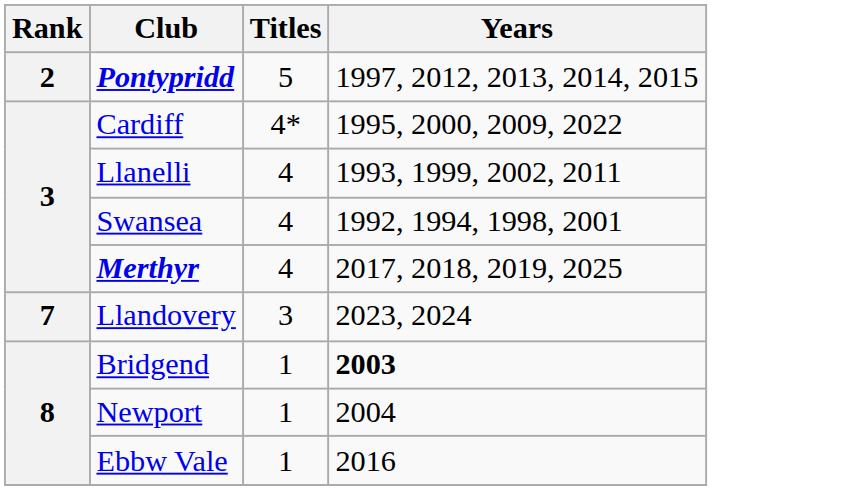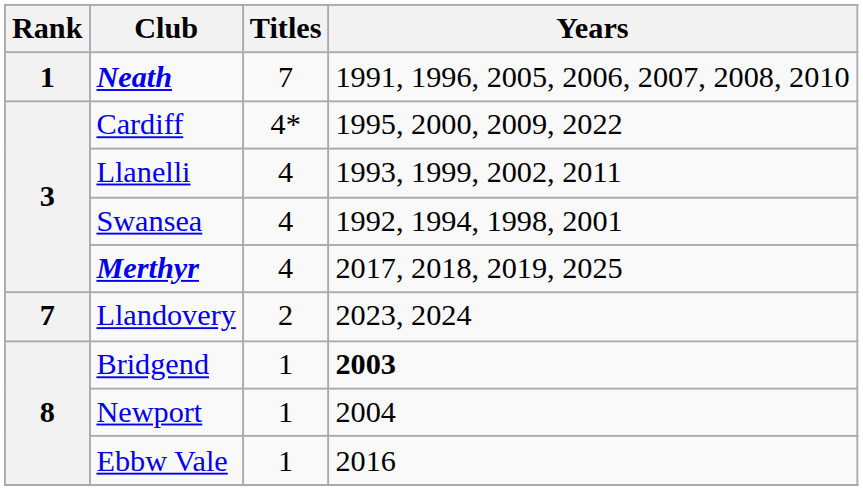 <table class="wikitable" style="text-align:center">
 <tr>
 <th>Rank</th>
 <th>Club</th>
 <th>Titles</th>
 <th>Years</th>
 </tr>
 <tr>
-<th>2</th>
-<td align="left"><strong><em><a href='#'>Pontypridd</a></em></strong></td>
-<td>5</td>
-<td align="left">1997, 2012, 2013, 2014, 2015</td>
+<th>1</th>
+<td align="left"><strong><em><a href='#'>Neath</a></em></strong></td>
+<td>7</td>
+<td align="left">1991, 1996, 2005, 2006, 2007, 2008, 2010</td>
 </tr>
 <tr>
 <th rowspan="4">3</th>
 <td align="left"><a href='#'>Cardiff</a></td>
 <td>4*</td>
 <td align="left">1995, 2000, 2009, 2022</td>
 </tr>
 <tr>
 <td align="left"><a href='#'>Llanelli</a></td>
 <td>4</td>
 <td align="left">1993, 1999, 2002, 2011</td>
 </tr>
 <tr>
 <td align="left"><a href='#'>Swansea</a></td>
 <td>4</td>
 <td align="left">1992, 1994, 1998, 2001</td>
 </tr>
 <tr>
 <td align="left"><strong><em><a href='#'>Merthyr</a></em></strong></td>
 <td>4</td>
 <td align="left">2017, 2018, 2019, 2025</td>
 </tr>
 <tr>
 <th>7</th>
 <td align="left"><a href='#'>Llandovery</a></td>
-<td>3</td>
+<td>2</td>
 <td align="left">2023, 2024</td>
 </tr>
 <tr>
 <th rowspan="3">8</th>
 <td align="left"><a href='#'>Bridgend</a></td>
 <td>1</td>
 <td align="left"><strong>2003</strong></td>
 </tr>
 <tr>
 <td align="left"><a href='#'>Newport</a></td>
 <td>1</td>
 <td align="left">2004</td>
 </tr>
 <tr>
 <td align="left"><a href='#'>Ebbw Vale</a></td>
 <td>1</td>
 <td align="left">2016</td>
 </tr>
 <tr>
 </tr>
 </table>
